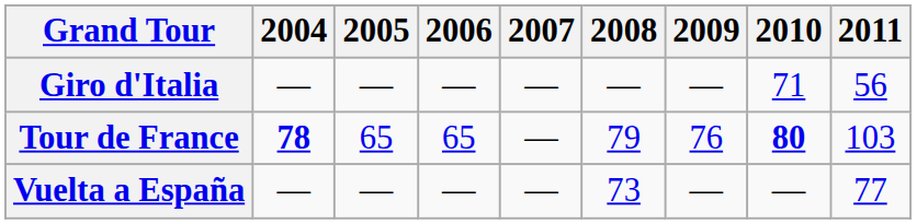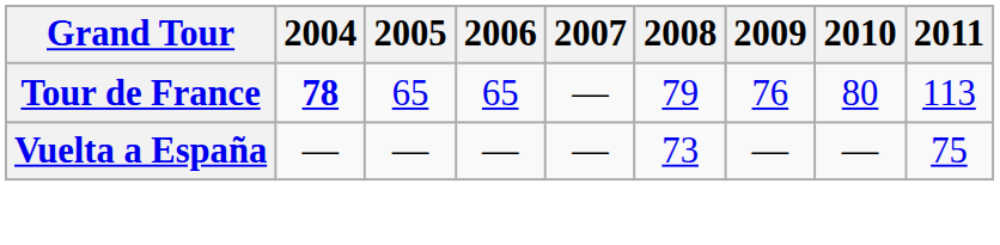 <table class="wikitable plainrowheaders">
 <tr>
 <th scope="col"><a href='#'>Grand Tour</a></th>
 <th scope="col">2004</th>
 <th scope="col">2005</th>
 <th scope="col">2006</th>
 <th scope="col">2007</th>
 <th scope="col">2008</th>
 <th scope="col">2009</th>
 <th scope="col">2010</th>
 <th scope="col">2011</th>
 </tr>
 <tr style="text-align:center;">
-<th scope="row"> <a href='#'>Giro d'Italia</a></th>
-<td>—</td>
-<td>—</td>
-<td>—</td>
-<td>—</td>
-<td>—</td>
-<td>—</td>
-<td style="text-align:center;"><a href='#'>71</a></td>
-<td style="text-align:center;"><a href='#'>56</a></td>
-</tr>
-<tr style="text-align:center;">
 <th scope="row"> <a href='#'>Tour de France</a></th>
 <td><strong><a href='#'>78</a></strong></td>
 <td><a href='#'>65</a></td>
 <td><a href='#'>65</a></td>
 <td>—</td>
 <td><a href='#'>79</a></td>
 <td><a href='#'>76</a></td>
-<td><strong><a href='#'>80</a></strong></td>
-<td><a href='#'>103</a></td>
+<td><a href='#'>80</a></td>
+<td><a href='#'>113</a></td>
 </tr>
 <tr style="text-align:center;">
 <th scope="row"> <a href='#'>Vuelta a España</a></th>
 <td>—</td>
 <td>—</td>
 <td>—</td>
 <td>—</td>
 <td><a href='#'>73</a></td>
 <td>—</td>
 <td>—</td>
-<td><a href='#'>77</a></td>
+<td><a href='#'>75</a></td>
 </tr>
 </table>
